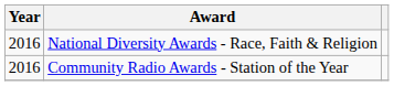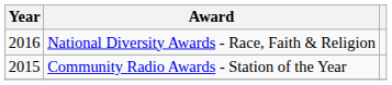 <table class="wikitable">
 <tr>
 <th>Year</th>
 <th>Award</th>
 <th></th>
 </tr>
 <tr>
 <td>2016</td>
 <td><a href='#'>National Diversity Awards</a> - Race, Faith & Religion</td>
 <td></td>
 </tr>
 <tr>
-<td>2016</td>
+<td>2015</td>
 <td><a href='#'>Community Radio Awards</a> - Station of the Year</td>
 <td></td>
 </tr>
 <tr>
 </tr>
 </table>
